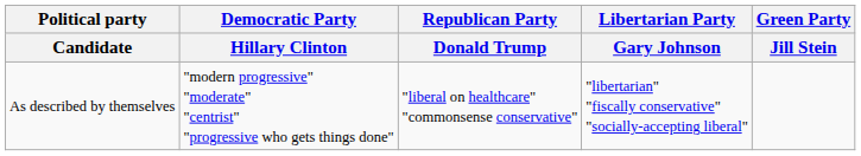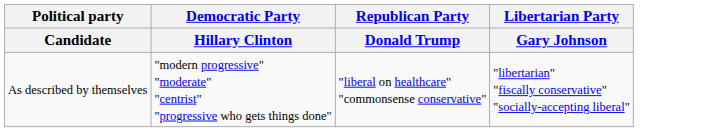 <table class="wikitable sortable">
 <tr>
 <th>Political party</th>
 <th><a href='#'>Democratic Party</a></th>
 <th><a href='#'>Republican Party</a></th>
 <th><a href='#'>Libertarian Party</a></th>
-<th><a href='#'>Green Party</a></th>
 </tr>
 <tr>
 <th>Candidate</th>
 <th><a href='#'>Hillary Clinton</a></th>
 <th><a href='#'>Donald Trump</a></th>
 <th><a href='#'>Gary Johnson</a></th>
-<th><a href='#'>Jill Stein</a></th>
 </tr>
 <tr>
 <td><small>As described by themselves</small></td>
 <td><small>"modern <a href='#'>progressive</a>"<br>"<a href='#'>moderate</a>"<br>"<a href='#'>centrist</a>"<br>"<a href='#'>progressive</a> who gets things done"</small></td>
 <td><small>"<a href='#'>liberal</a> on <a href='#'>healthcare</a>"<br>"commonsense <a href='#'>conservative</a>"</small></td>
 <td><small>"<a href='#'>libertarian</a>"<br>"<a href='#'>fiscally conservative</a>"<br>"<a href='#'>socially-accepting liberal</a>"</small></td>
-<td></td>
 </tr>
 </table>
